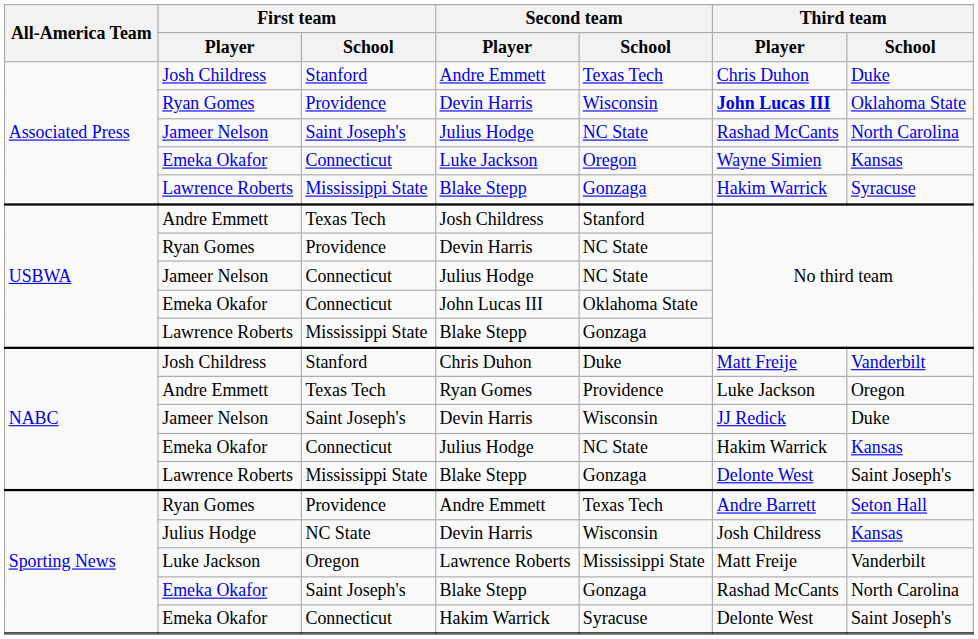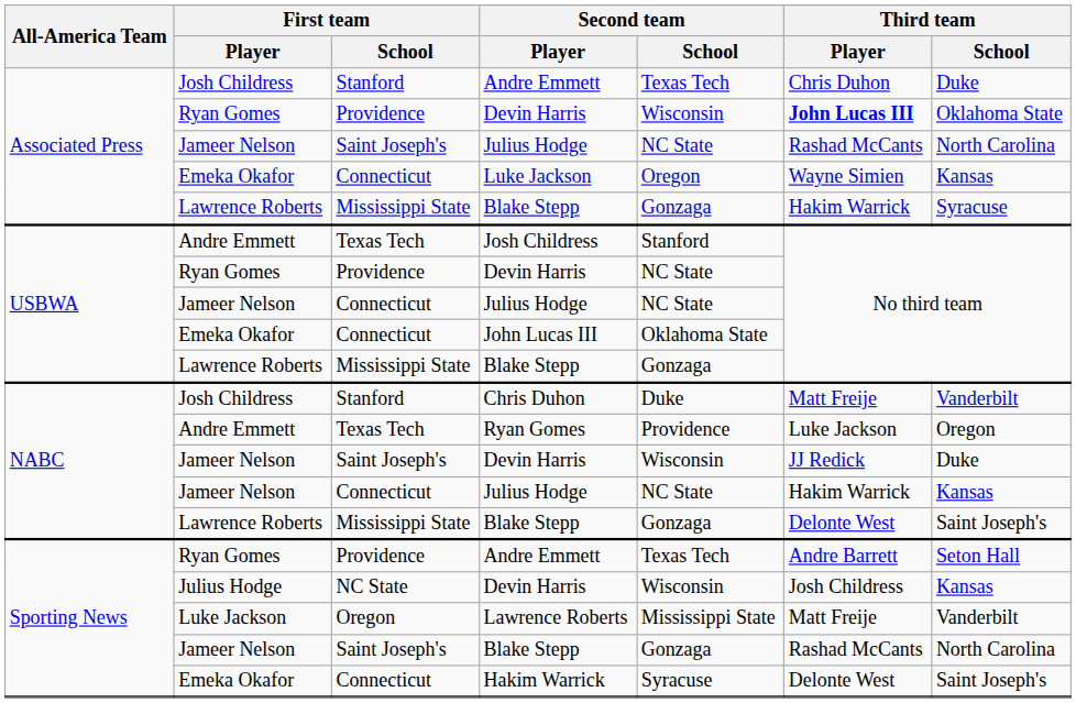 <table class="wikitable" style="width:98%;">
 <tr>
 <th rowspan=3>All-America Team</th>
 </tr>
 <tr>
 <th colspan=2>First team</th>
 <th colspan=2>Second team</th>
 <th colspan=2>Third team</th>
 </tr>
 <tr>
 <th>Player</th>
 <th>School</th>
 <th>Player</th>
 <th>School</th>
 <th>Player</th>
 <th>School</th>
 </tr>
 <tr>
 <td rowspan=5><a href='#'>Associated Press</a></td>
 <td><a href='#'>Josh Childress</a></td>
 <td><a href='#'>Stanford</a></td>
 <td><a href='#'>Andre Emmett</a></td>
 <td><a href='#'>Texas Tech</a></td>
 <td><a href='#'>Chris Duhon</a></td>
 <td><a href='#'>Duke</a></td>
 </tr>
 <tr>
 <td><a href='#'>Ryan Gomes</a></td>
 <td><a href='#'>Providence</a></td>
 <td><a href='#'>Devin Harris</a></td>
 <td><a href='#'>Wisconsin</a></td>
 <td><strong><a href='#'>John Lucas III</a></strong></td>
 <td><a href='#'>Oklahoma State</a></td>
 </tr>
 <tr>
 <td><a href='#'>Jameer Nelson</a></td>
 <td><a href='#'>Saint Joseph's</a></td>
 <td><a href='#'>Julius Hodge</a></td>
 <td><a href='#'>NC State</a></td>
 <td><a href='#'>Rashad McCants</a></td>
 <td><a href='#'>North Carolina</a></td>
 </tr>
 <tr>
 <td><a href='#'>Emeka Okafor</a></td>
 <td><a href='#'>Connecticut</a></td>
 <td><a href='#'>Luke Jackson</a></td>
 <td><a href='#'>Oregon</a></td>
 <td><a href='#'>Wayne Simien</a></td>
 <td><a href='#'>Kansas</a></td>
 </tr>
 <tr>
 <td><a href='#'>Lawrence Roberts</a></td>
 <td><a href='#'>Mississippi State</a></td>
 <td><a href='#'>Blake Stepp</a></td>
 <td><a href='#'>Gonzaga</a></td>
 <td><a href='#'>Hakim Warrick</a></td>
 <td><a href='#'>Syracuse</a></td>
 </tr>
 <tr style = "border-top:2px solid black;">
 <td rowspan=5><a href='#'>USBWA</a></td>
 <td>Andre Emmett</td>
 <td>Texas Tech</td>
 <td>Josh Childress</td>
 <td>Stanford</td>
 <td rowspan=5 colspan=3 align=center>No third team</td>
 </tr>
 <tr>
 <td>Ryan Gomes</td>
 <td>Providence</td>
 <td>Devin Harris</td>
 <td>NC State</td>
 </tr>
 <tr>
 <td>Jameer Nelson</td>
 <td>Connecticut</td>
 <td>Julius Hodge</td>
 <td>NC State</td>
 </tr>
 <tr>
 <td>Emeka Okafor</td>
 <td>Connecticut</td>
 <td>John Lucas III</td>
 <td>Oklahoma State</td>
 </tr>
 <tr>
 <td>Lawrence Roberts</td>
 <td>Mississippi State</td>
 <td>Blake Stepp</td>
 <td>Gonzaga</td>
 </tr>
 <tr style = "border-top:2px solid black;">
 <td rowspan=5><a href='#'>NABC</a></td>
 <td>Josh Childress</td>
 <td>Stanford</td>
 <td>Chris Duhon</td>
 <td>Duke</td>
 <td><a href='#'>Matt Freije</a></td>
 <td><a href='#'>Vanderbilt</a></td>
 </tr>
 <tr>
 <td>Andre Emmett</td>
 <td>Texas Tech</td>
 <td>Ryan Gomes</td>
 <td>Providence</td>
 <td>Luke Jackson</td>
 <td>Oregon</td>
 </tr>
 <tr>
 <td>Jameer Nelson</td>
 <td>Saint Joseph's</td>
 <td>Devin Harris</td>
 <td>Wisconsin</td>
 <td><a href='#'>JJ Redick</a></td>
 <td>Duke</td>
 </tr>
 <tr>
-<td>Emeka Okafor</td>
+<td>Jameer Nelson</td>
 <td>Connecticut</td>
 <td>Julius Hodge</td>
 <td>NC State</td>
 <td>Hakim Warrick</td>
 <td><a href='#'>Kansas</a></td>
 </tr>
 <tr>
 <td>Lawrence Roberts</td>
 <td>Mississippi State</td>
 <td>Blake Stepp</td>
 <td>Gonzaga</td>
 <td><a href='#'>Delonte West</a></td>
 <td>Saint Joseph's</td>
 </tr>
 <tr style = "border-top:2px solid black;">
 <td rowspan=5><a href='#'>Sporting News</a></td>
 <td>Ryan Gomes</td>
 <td>Providence</td>
 <td>Andre Emmett</td>
 <td>Texas Tech</td>
 <td><a href='#'>Andre Barrett</a></td>
 <td><a href='#'>Seton Hall</a></td>
 </tr>
 <tr>
 <td>Julius Hodge</td>
 <td>NC State</td>
 <td>Devin Harris</td>
 <td>Wisconsin</td>
 <td>Josh Childress</td>
 <td><a href='#'>Kansas</a></td>
 </tr>
 <tr>
 <td>Luke Jackson</td>
 <td>Oregon</td>
 <td>Lawrence Roberts</td>
 <td>Mississippi State</td>
 <td>Matt Freije</td>
 <td>Vanderbilt</td>
 </tr>
 <tr>
-<td><a href='#'>Emeka Okafor</a></td>
+<td>Jameer Nelson</td>
 <td>Saint Joseph's</td>
 <td>Blake Stepp</td>
 <td>Gonzaga</td>
 <td>Rashad McCants</td>
 <td>North Carolina</td>
 </tr>
 <tr>
 <td>Emeka Okafor</td>
 <td>Connecticut</td>
 <td>Hakim Warrick</td>
 <td>Syracuse</td>
 <td>Delonte West</td>
 <td>Saint Joseph's</td>
 </tr>
 <tr style = "border-top:2px solid black;">
 </tr>
 </table>
